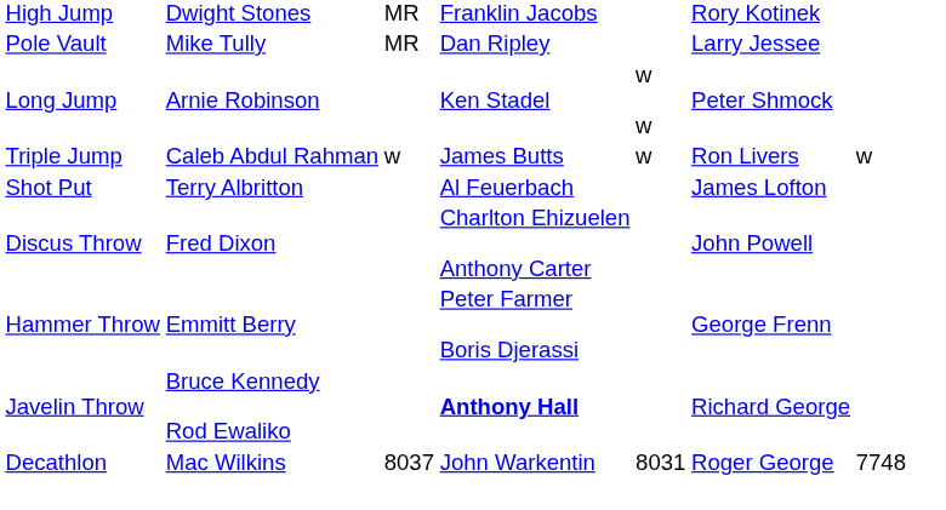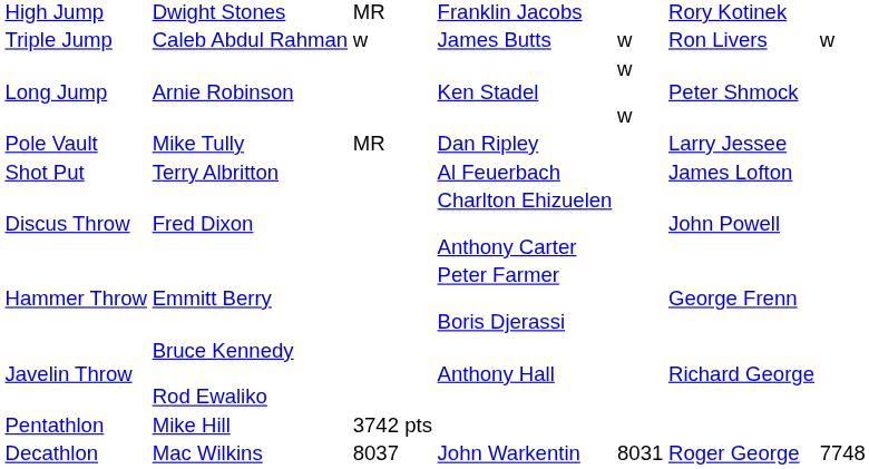 <table>
 <tr>
 <td><a href='#'>High Jump</a></td>
 <td><a href='#'>Dwight Stones</a></td>
 <td>	MR</td>
 <td><a href='#'>Franklin Jacobs</a></td>
 <td></td>
 <td><a href='#'>Rory Kotinek</a></td>
 <td></td>
 </tr>
 <tr>
-<td><a href='#'>Pole Vault</a></td>
-<td><a href='#'>Mike Tully</a></td>
-<td>	MR</td>
-<td><a href='#'>Dan Ripley</a></td>
-<td></td>
-<td><a href='#'>Larry Jessee</a></td>
-<td></td>
+<td><a href='#'>Triple Jump</a></td>
+<td><a href='#'>Caleb Abdul Rahman</a></td>
+<td>w</td>
+<td><a href='#'>James Butts</a></td>
+<td>w</td>
+<td><a href='#'>Ron Livers</a></td>
+<td>w</td>
 </tr>
 <tr>
 <td><a href='#'>Long Jump</a></td>
 <td><a href='#'>Arnie Robinson</a></td>
 <td></td>
 <td><a href='#'>Ken Stadel</a></td>
 <td>w<br><br>w</td>
 <td><a href='#'>Peter Shmock</a></td>
 <td></td>
 </tr>
 <tr>
-<td><a href='#'>Triple Jump</a></td>
-<td><a href='#'>Caleb Abdul Rahman</a></td>
-<td>w</td>
-<td><a href='#'>James Butts</a></td>
-<td>w</td>
-<td><a href='#'>Ron Livers</a></td>
-<td>w</td>
+<td><a href='#'>Pole Vault</a></td>
+<td><a href='#'>Mike Tully</a></td>
+<td>	MR</td>
+<td><a href='#'>Dan Ripley</a></td>
+<td></td>
+<td><a href='#'>Larry Jessee</a></td>
+<td></td>
 </tr>
 <tr>
 <td><a href='#'>Shot Put</a></td>
 <td><a href='#'>Terry Albritton</a></td>
 <td></td>
 <td><a href='#'>Al Feuerbach</a></td>
 <td></td>
 <td><a href='#'>James Lofton</a></td>
 <td></td>
 </tr>
 <tr>
 <td><a href='#'>Discus Throw</a></td>
 <td><a href='#'>Fred Dixon</a></td>
 <td></td>
 <td><a href='#'>Charlton Ehizuelen</a><br><br><a href='#'>Anthony Carter</a></td>
 <td></td>
 <td><a href='#'>John Powell</a></td>
 <td></td>
 </tr>
 <tr>
 <td><a href='#'>Hammer Throw</a></td>
 <td><a href='#'>Emmitt Berry</a></td>
 <td></td>
 <td><a href='#'>Peter Farmer</a><br><br><a href='#'>Boris Djerassi</a></td>
 <td><br><br></td>
 <td><a href='#'>George Frenn</a></td>
 <td></td>
 </tr>
 <tr>
 <td><a href='#'>Javelin Throw</a></td>
 <td><a href='#'>Bruce Kennedy</a><br><br><a href='#'>Rod Ewaliko</a></td>
 <td><br><br></td>
-<td><strong><a href='#'>Anthony Hall</a></strong></td>
+<td><a href='#'>Anthony Hall</a></td>
 <td></td>
 <td><a href='#'>Richard George</a></td>
+<td></td>
+</tr>
+<tr>
+<td><a href='#'>Pentathlon</a></td>
+<td><a href='#'>Mike Hill</a></td>
+<td>3742 pts</td>
+<td></td>
+<td></td>
+<td></td>
 <td></td>
 </tr>
 <tr>
 <td><a href='#'>Decathlon</a></td>
 <td><a href='#'>Mac Wilkins</a></td>
 <td>8037</td>
 <td><a href='#'>John Warkentin</a></td>
 <td>8031</td>
 <td><a href='#'>Roger George</a></td>
 <td>7748</td>
 </tr>
 </table>
